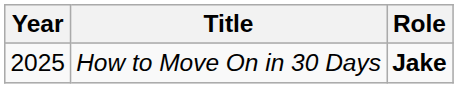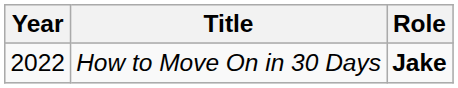 <table class="wikitable sortable">
 <tr>
 <th>Year</th>
 <th>Title</th>
 <th>Role</th>
 </tr>
 <tr>
-<td>2025</td>
+<td>2022</td>
 <td><em>How to Move On in 30 Days</em></td>
 <td><strong>Jake</strong></td>
 </tr>
 </table>
